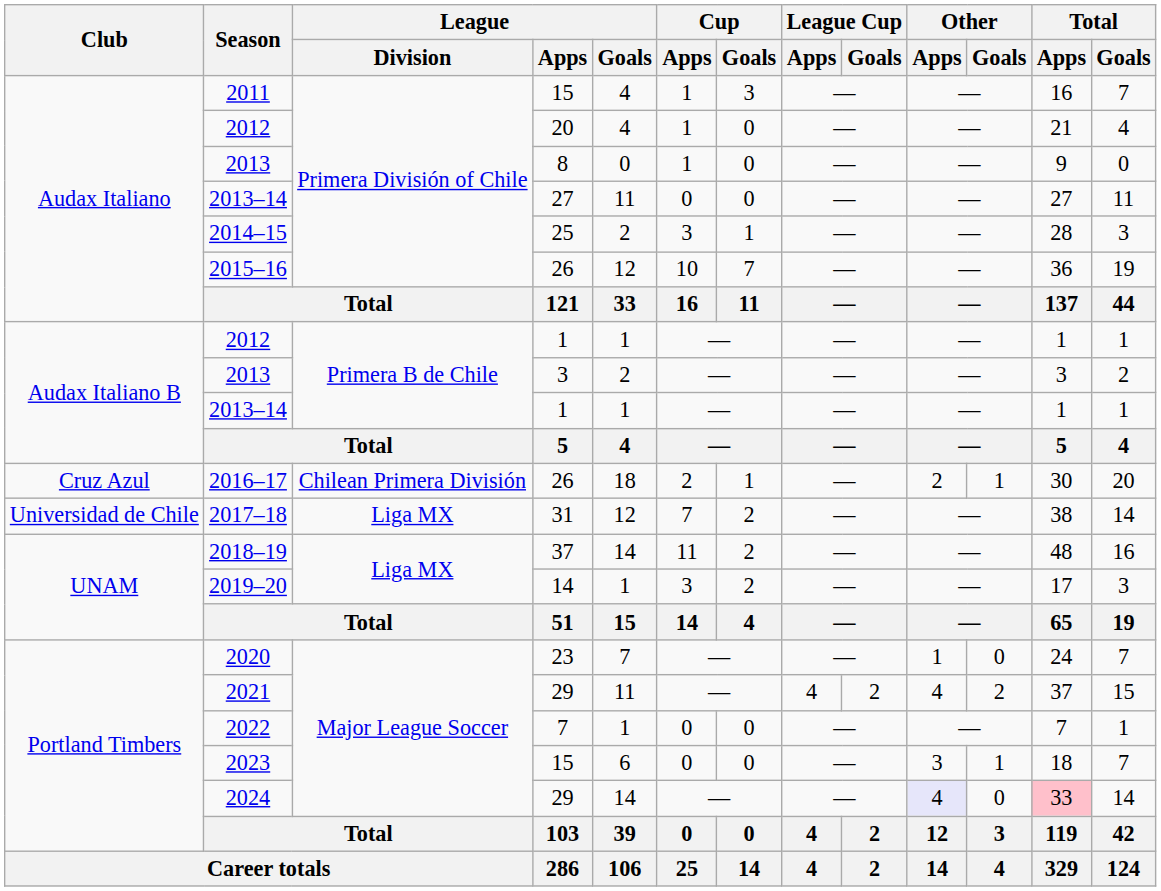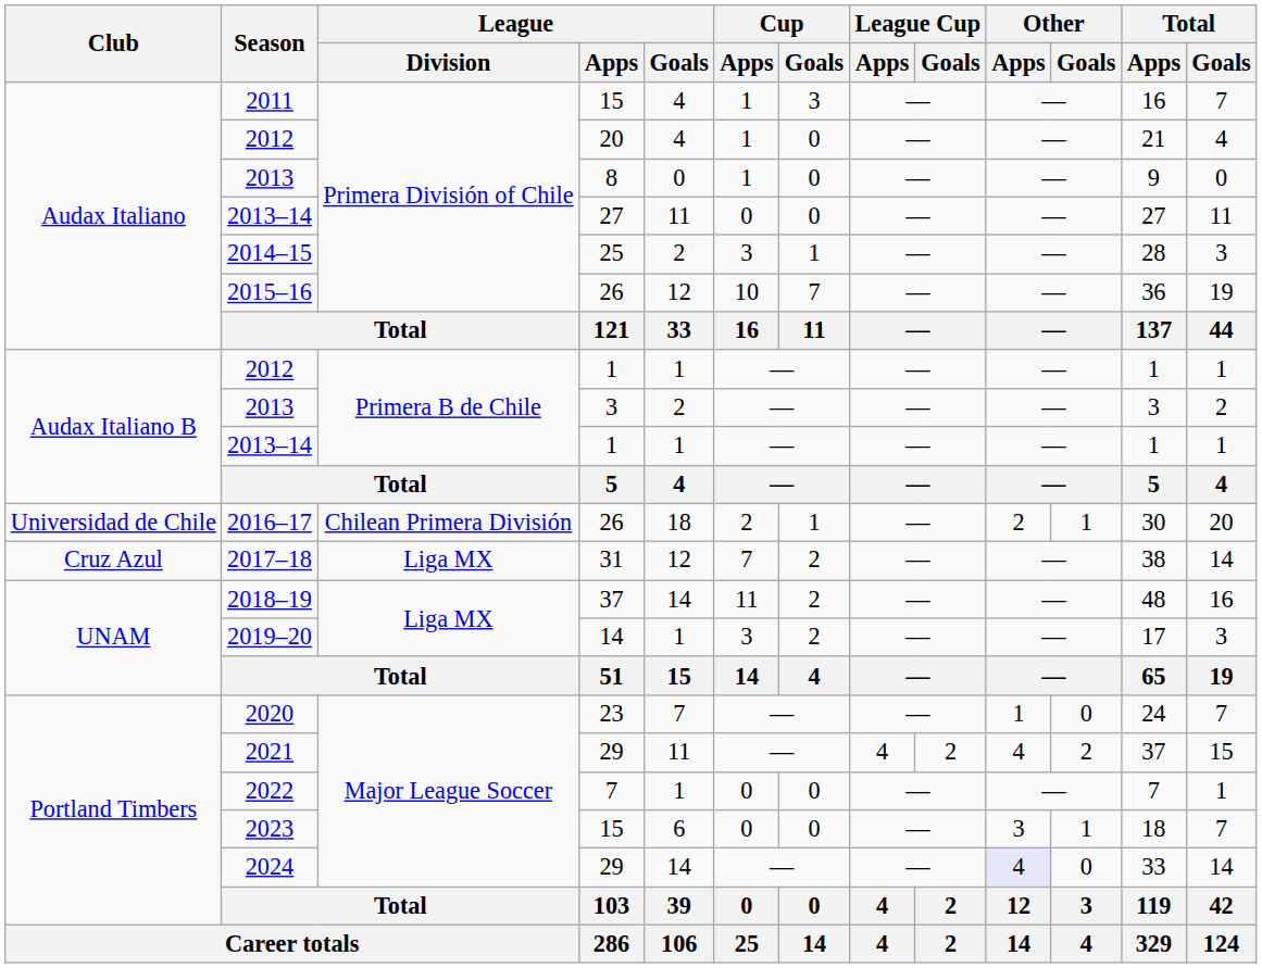 <table class="wikitable" style="text-align:center">
 <tr>
 <th rowspan=2>Club</th>
 <th rowspan=2>Season</th>
 <th colspan=3>League</th>
 <th colspan=2>Cup</th>
 <th colspan=2>League Cup</th>
 <th colspan=2>Other</th>
 <th colspan=2>Total</th>
 </tr>
 <tr>
 <th>Division</th>
 <th>Apps</th>
 <th>Goals</th>
 <th>Apps</th>
 <th>Goals</th>
 <th>Apps</th>
 <th>Goals</th>
 <th>Apps</th>
 <th>Goals</th>
 <th>Apps</th>
 <th>Goals</th>
 </tr>
 <tr>
 <td rowspan=7><a href='#'>Audax Italiano</a></td>
 <td><a href='#'>2011</a></td>
 <td rowspan=6><a href='#'>Primera División of Chile</a></td>
 <td>15</td>
 <td>4</td>
 <td>1</td>
 <td>3</td>
 <td colspan=2>—</td>
 <td colspan=2>—</td>
 <td>16</td>
 <td>7</td>
 </tr>
 <tr>
 <td><a href='#'>2012</a></td>
 <td>20</td>
 <td>4</td>
 <td>1</td>
 <td>0</td>
 <td colspan=2>—</td>
 <td colspan=2>—</td>
 <td>21</td>
 <td>4</td>
 </tr>
 <tr>
 <td><a href='#'>2013</a></td>
 <td>8</td>
 <td>0</td>
 <td>1</td>
 <td>0</td>
 <td colspan=2>—</td>
 <td colspan=2>—</td>
 <td>9</td>
 <td>0</td>
 </tr>
 <tr>
 <td><a href='#'>2013–14</a></td>
 <td>27</td>
 <td>11</td>
 <td>0</td>
 <td>0</td>
 <td colspan=2>—</td>
 <td colspan=2>—</td>
 <td>27</td>
 <td>11</td>
 </tr>
 <tr>
 <td><a href='#'>2014–15</a></td>
 <td>25</td>
 <td>2</td>
 <td>3</td>
 <td>1</td>
 <td colspan=2>—</td>
 <td colspan=2>—</td>
 <td>28</td>
 <td>3</td>
 </tr>
 <tr>
 <td><a href='#'>2015–16</a></td>
 <td>26</td>
 <td>12</td>
 <td>10</td>
 <td>7</td>
 <td colspan=2>—</td>
 <td colspan=2>—</td>
 <td>36</td>
 <td>19</td>
 </tr>
 <tr>
 <th colspan=2>Total</th>
 <th>121</th>
 <th>33</th>
 <th>16</th>
 <th>11</th>
 <th colspan=2>—</th>
 <th colspan=2>—</th>
 <th>137</th>
 <th>44</th>
 </tr>
 <tr>
 <td rowspan=4><a href='#'>Audax Italiano B</a></td>
 <td><a href='#'>2012</a></td>
 <td rowspan=3><a href='#'>Primera B de Chile</a></td>
 <td>1</td>
 <td>1</td>
 <td colspan=2>—</td>
 <td colspan=2>—</td>
 <td colspan=2>—</td>
 <td>1</td>
 <td>1</td>
 </tr>
 <tr>
 <td><a href='#'>2013</a></td>
 <td>3</td>
 <td>2</td>
 <td colspan=2>—</td>
 <td colspan=2>—</td>
 <td colspan=2>—</td>
 <td>3</td>
 <td>2</td>
 </tr>
 <tr>
 <td><a href='#'>2013–14</a></td>
 <td>1</td>
 <td>1</td>
 <td colspan=2>—</td>
 <td colspan=2>—</td>
 <td colspan=2>—</td>
 <td>1</td>
 <td>1</td>
 </tr>
 <tr>
 <th colspan=2>Total</th>
 <th>5</th>
 <th>4</th>
 <th colspan=2>—</th>
 <th colspan=2>—</th>
 <th colspan=2>—</th>
 <th>5</th>
 <th>4</th>
 </tr>
 <tr>
-<td><a href='#'>Cruz Azul</a></td>
+<td><a href='#'>Universidad de Chile</a></td>
 <td><a href='#'>2016–17</a></td>
 <td><a href='#'>Chilean Primera División</a></td>
 <td>26</td>
 <td>18</td>
 <td>2</td>
 <td>1</td>
 <td colspan=2>—</td>
 <td>2</td>
 <td>1</td>
 <td>30</td>
 <td>20</td>
 </tr>
 <tr>
-<td><a href='#'>Universidad de Chile</a></td>
+<td><a href='#'>Cruz Azul</a></td>
 <td><a href='#'>2017–18</a></td>
 <td><a href='#'>Liga MX</a></td>
 <td>31</td>
 <td>12</td>
 <td>7</td>
 <td>2</td>
 <td colspan=2>—</td>
 <td colspan=2>—</td>
 <td>38</td>
 <td>14</td>
 </tr>
 <tr>
 <td rowspan=3><a href='#'>UNAM</a></td>
 <td><a href='#'>2018–19</a></td>
 <td rowspan=2><a href='#'>Liga MX</a></td>
 <td>37</td>
 <td>14</td>
 <td>11</td>
 <td>2</td>
 <td colspan=2>—</td>
 <td colspan=2>—</td>
 <td>48</td>
 <td>16</td>
 </tr>
 <tr>
 <td><a href='#'>2019–20</a></td>
 <td>14</td>
 <td>1</td>
 <td>3</td>
 <td>2</td>
 <td colspan=2>—</td>
 <td colspan=2>—</td>
 <td>17</td>
 <td>3</td>
 </tr>
 <tr>
 <th colspan=2>Total</th>
 <th>51</th>
 <th>15</th>
 <th>14</th>
 <th>4</th>
 <th colspan=2>—</th>
 <th colspan=2>—</th>
 <th>65</th>
 <th>19</th>
 </tr>
 <tr>
 <td rowspan=6><a href='#'>Portland Timbers</a></td>
 <td><a href='#'>2020</a></td>
 <td rowspan=5><a href='#'>Major League Soccer</a></td>
 <td>23</td>
 <td>7</td>
 <td colspan=2>—</td>
 <td colspan=2>—</td>
 <td>1</td>
 <td>0</td>
 <td>24</td>
 <td>7</td>
 </tr>
 <tr>
 <td><a href='#'>2021</a></td>
 <td>29</td>
 <td>11</td>
 <td colspan=2>—</td>
 <td>4</td>
 <td>2</td>
 <td>4</td>
 <td>2</td>
 <td>37</td>
 <td>15</td>
 </tr>
 <tr>
 <td><a href='#'>2022</a></td>
 <td>7</td>
 <td>1</td>
 <td>0</td>
 <td>0</td>
 <td colspan=2>—</td>
 <td colspan=2>—</td>
 <td>7</td>
 <td>1</td>
 </tr>
 <tr>
 <td><a href='#'>2023</a></td>
 <td>15</td>
 <td>6</td>
 <td>0</td>
 <td>0</td>
 <td colspan=2>—</td>
 <td>3</td>
 <td>1</td>
 <td>18</td>
 <td>7</td>
 </tr>
 <tr>
 <td><a href='#'>2024</a></td>
 <td>29</td>
 <td>14</td>
 <td colspan=2>—</td>
 <td colspan=2>—</td>
 <td style="background: lavender;">4</td>
 <td>0</td>
-<td style="background: pink;">33</td>
+<td>33</td>
 <td>14</td>
 </tr>
 <tr>
 <th colspan=2>Total</th>
 <th>103</th>
 <th>39</th>
 <th>0</th>
 <th>0</th>
 <th>4</th>
 <th>2</th>
 <th>12</th>
 <th>3</th>
 <th>119</th>
 <th>42</th>
 </tr>
 <tr>
 <th colspan=3>Career totals</th>
 <th>286</th>
 <th>106</th>
 <th>25</th>
 <th>14</th>
 <th>4</th>
 <th>2</th>
 <th>14</th>
 <th>4</th>
 <th>329</th>
 <th>124</th>
 </tr>
 </table>
